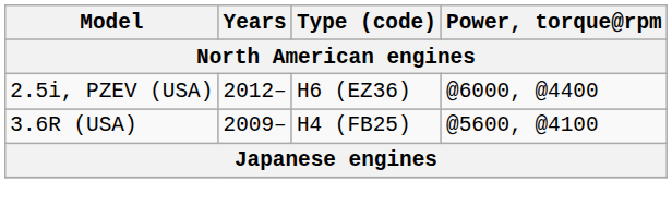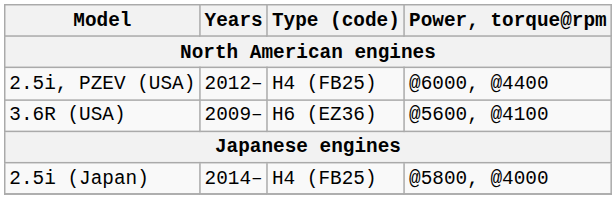 <table class="wikitable">
 <tr>
 <th>Model</th>
 <th>Years</th>
 <th>Type (code)</th>
 <th>Power, torque@rpm</th>
 </tr>
 <tr>
 <th colspan=4>North American engines</th>
 </tr>
 <tr>
 <td>2.5i, PZEV (USA)</td>
 <td>2012–</td>
-<td> H6 (EZ36)</td>
+<td> H4 (FB25)</td>
 <td> @6000,  @4400</td>
 </tr>
 <tr>
 <td>3.6R (USA)</td>
 <td>2009–</td>
-<td> H4 (FB25)</td>
+<td> H6 (EZ36)</td>
 <td> @5600,  @4100</td>
 </tr>
 <tr>
 <th colspan=4>Japanese engines</th>
 </tr>
 <tr>
+<td>2.5i (Japan)</td>
+<td>2014–</td>
+<td> H4 (FB25)</td>
+<td> @5800,  @4000</td>
+</tr>
+<tr>
 </tr>
 </table>
